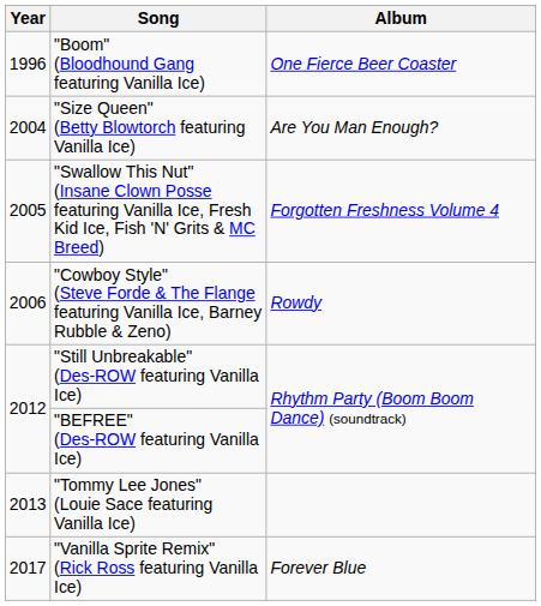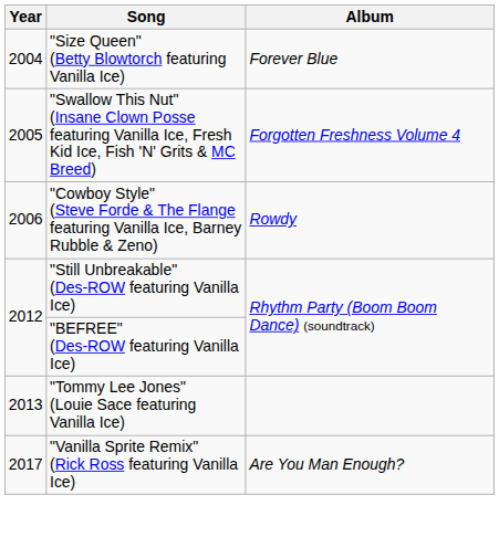 <table class="wikitable">
 <tr>
 <th width="33">Year</th>
 <th width="200">Song</th>
 <th width="250">Album</th>
 </tr>
 <tr>
-<td align="center">1996</td>
-<td>"Boom" <br><span>(<a href='#'>Bloodhound Gang</a> featuring Vanilla Ice)</span></td>
-<td><em><a href='#'>One Fierce Beer Coaster</a></em></td>
-</tr>
-<tr>
 <td align="center">2004</td>
 <td>"Size Queen" <br><span>(<a href='#'>Betty Blowtorch</a> featuring Vanilla Ice)</span></td>
-<td><em>Are You Man Enough?</em></td>
+<td><em>Forever Blue</em></td>
 </tr>
 <tr>
 <td align="center">2005</td>
 <td>"Swallow This Nut" <br><span>(<a href='#'>Insane Clown Posse</a> featuring Vanilla Ice, Fresh Kid Ice, Fish 'N' Grits & <a href='#'>MC Breed</a>)</span></td>
 <td><em><a href='#'>Forgotten Freshness Volume 4</a></em></td>
 </tr>
 <tr>
 <td align="center">2006</td>
 <td>"Cowboy Style" <br><span>(<a href='#'>Steve Forde & The Flange</a> featuring Vanilla Ice, Barney Rubble & Zeno)</span></td>
 <td><em><a href='#'>Rowdy</a></em></td>
 </tr>
 <tr>
 <td align="center" rowspan="2">2012</td>
 <td>"Still Unbreakable" <br><span>(<a href='#'>Des-ROW</a> featuring Vanilla Ice)</span></td>
 <td rowspan="2"><em><a href='#'>Rhythm Party (Boom Boom Dance)</a></em> <small>(soundtrack)</small></td>
 </tr>
 <tr>
 <td>"BEFREE" <br><span>(<a href='#'>Des-ROW</a> featuring Vanilla Ice)</span></td>
 </tr>
 <tr>
 <td align="center">2013</td>
 <td>"Tommy Lee Jones" <br><span>(Louie Sace featuring Vanilla Ice)</span></td>
 <td></td>
 </tr>
 <tr>
 <td align="center">2017</td>
 <td>"Vanilla Sprite Remix" <br><span>(<a href='#'>Rick Ross</a> featuring Vanilla Ice)</span></td>
-<td><em>Forever Blue</em></td>
+<td><em>Are You Man Enough?</em></td>
 </tr>
 </table>
